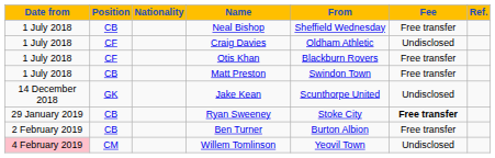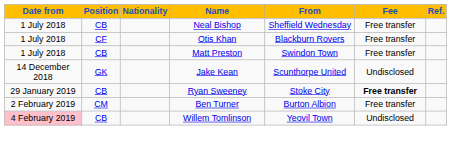 <table class="wikitable"  style="text-align:center; font-size:90%; ">
 <tr>
 <th style="background:#ffbf00; color:#1C4EBD; width:120px;">Date from</th>
 <th style="background:#ffbf00; color:#1C4EBD; width:50px;">Position</th>
 <th style="background:#ffbf00; color:#1C4EBD; width:50px;">Nationality</th>
 <th style="background:#ffbf00; color:#1C4EBD; width:150px;">Name</th>
 <th style="background:#ffbf00; color:#1C4EBD; width:140px;">From</th>
 <th style="background:#ffbf00; color:#1C4EBD; width:110px;">Fee</th>
 <th style="background:#ffbf00; color:#1C4EBD; width:25px;">Ref.</th>
 </tr>
 <tr>
 <td>1 July 2018</td>
 <td><a href='#'>CB</a></td>
 <td></td>
 <td><a href='#'>Neal Bishop</a></td>
 <td><a href='#'>Sheffield Wednesday</a></td>
 <td>Free transfer</td>
-<td></td>
-</tr>
-<tr>
-<td>1 July 2018</td>
-<td><a href='#'>CF</a></td>
-<td></td>
-<td><a href='#'>Craig Davies</a></td>
-<td><a href='#'>Oldham Athletic</a></td>
-<td>Undisclosed</td>
 <td></td>
 </tr>
 <tr>
 <td>1 July 2018</td>
 <td><a href='#'>CF</a></td>
 <td></td>
 <td><a href='#'>Otis Khan</a></td>
 <td><a href='#'>Blackburn Rovers</a></td>
 <td>Free transfer</td>
 <td></td>
 </tr>
 <tr>
 <td>1 July 2018</td>
 <td><a href='#'>CB</a></td>
 <td></td>
 <td><a href='#'>Matt Preston</a></td>
 <td><a href='#'>Swindon Town</a></td>
 <td>Free transfer</td>
 <td></td>
 </tr>
 <tr>
 <td>14 December 2018</td>
 <td><a href='#'>GK</a></td>
 <td></td>
 <td><a href='#'>Jake Kean</a></td>
 <td><a href='#'>Scunthorpe United</a></td>
 <td>Undisclosed</td>
 <td></td>
 </tr>
 <tr>
 <td>29 January 2019</td>
 <td><a href='#'>CB</a></td>
 <td></td>
 <td><a href='#'>Ryan Sweeney</a></td>
 <td><a href='#'>Stoke City</a></td>
 <td><strong>Free transfer</strong></td>
 <td></td>
 </tr>
 <tr>
 <td>2 February 2019</td>
-<td><a href='#'>CB</a></td>
+<td><a href='#'>CM</a></td>
 <td></td>
 <td><a href='#'>Ben Turner</a></td>
 <td><a href='#'>Burton Albion</a></td>
 <td>Free transfer</td>
 <td></td>
 </tr>
 <tr>
 <td style="background: pink;">4 February 2019</td>
-<td><a href='#'>CM</a></td>
+<td><a href='#'>CB</a></td>
 <td></td>
 <td><a href='#'>Willem Tomlinson</a></td>
 <td><a href='#'>Yeovil Town</a></td>
 <td>Undisclosed</td>
 <td></td>
 </tr>
 </table>
